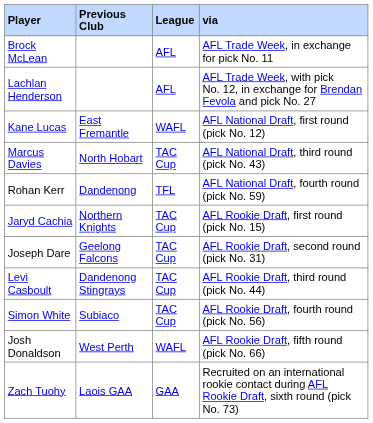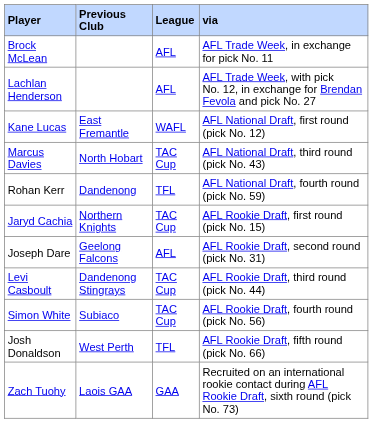 <table border="1" cellpadding="4" cellspacing="0"  style="text-align:left; font-size:95%; border-collapse:collapse; width:80%;">
 <tr style="background:#C1D8FF;">
 <th>Player</th>
 <th>Previous Club</th>
 <th>League</th>
 <th>via</th>
 </tr>
 <tr>
 <td> <a href='#'>Brock McLean</a></td>
 <td></td>
 <td><a href='#'>AFL</a></td>
 <td><a href='#'>AFL Trade Week</a>, in exchange for pick No. 11</td>
 </tr>
 <tr>
 <td> <a href='#'>Lachlan Henderson</a></td>
 <td></td>
 <td><a href='#'>AFL</a></td>
 <td><a href='#'>AFL Trade Week</a>, with pick No. 12, in exchange for <a href='#'>Brendan Fevola</a> and pick No. 27</td>
 </tr>
 <tr>
 <td> <a href='#'>Kane Lucas</a></td>
 <td><a href='#'>East Fremantle</a></td>
 <td><a href='#'>WAFL</a></td>
 <td><a href='#'>AFL National Draft</a>, first round (pick No. 12)</td>
 </tr>
 <tr>
 <td> <a href='#'>Marcus Davies</a></td>
 <td><a href='#'>North Hobart</a></td>
 <td><a href='#'>TAC Cup</a></td>
 <td><a href='#'>AFL National Draft</a>, third round (pick No. 43)</td>
 </tr>
 <tr>
 <td> Rohan Kerr</td>
 <td><a href='#'>Dandenong</a></td>
 <td><a href='#'>TFL</a></td>
 <td><a href='#'>AFL National Draft</a>, fourth round (pick No. 59)</td>
 </tr>
 <tr>
 <td> <a href='#'>Jaryd Cachia</a></td>
 <td><a href='#'>Northern Knights</a></td>
 <td><a href='#'>TAC Cup</a></td>
 <td><a href='#'>AFL Rookie Draft</a>, first round (pick No. 15)</td>
 </tr>
 <tr>
 <td> Joseph Dare</td>
 <td><a href='#'>Geelong Falcons</a></td>
-<td><a href='#'>TAC Cup</a></td>
+<td><a href='#'>AFL</a></td>
 <td><a href='#'>AFL Rookie Draft</a>, second round (pick No. 31)</td>
 </tr>
 <tr>
 <td> <a href='#'>Levi Casboult</a></td>
 <td><a href='#'>Dandenong Stingrays</a></td>
 <td><a href='#'>TAC Cup</a></td>
 <td><a href='#'>AFL Rookie Draft</a>, third round (pick No. 44)</td>
 </tr>
 <tr>
 <td> <a href='#'>Simon White</a></td>
 <td><a href='#'>Subiaco</a></td>
 <td><a href='#'>TAC Cup</a></td>
 <td><a href='#'>AFL Rookie Draft</a>, fourth round (pick No. 56)</td>
 </tr>
 <tr>
 <td> Josh Donaldson</td>
 <td><a href='#'>West Perth</a></td>
-<td><a href='#'>WAFL</a></td>
+<td><a href='#'>TFL</a></td>
 <td><a href='#'>AFL Rookie Draft</a>, fifth round (pick No. 66)</td>
 </tr>
 <tr>
 <td> <a href='#'>Zach Tuohy</a></td>
 <td><a href='#'>Laois GAA</a></td>
 <td><a href='#'>GAA</a></td>
 <td>Recruited on an international rookie contact during <a href='#'>AFL Rookie Draft</a>, sixth round (pick No. 73)</td>
 </tr>
 </table>
